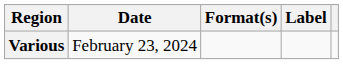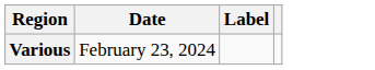 <table class="wikitable plainrowheaders">
 <tr>
 <th scope="col">Region</th>
 <th scope="col">Date</th>
-<th scope="col">Format(s)</th>
 <th scope="col">Label</th>
 <th scope="col"></th>
 </tr>
 <tr>
 <th scope="row">Various</th>
 <td>February 23, 2024</td>
 <td></td>
-<td></td>
 <td align="center"></td>
 </tr>
 </table>
